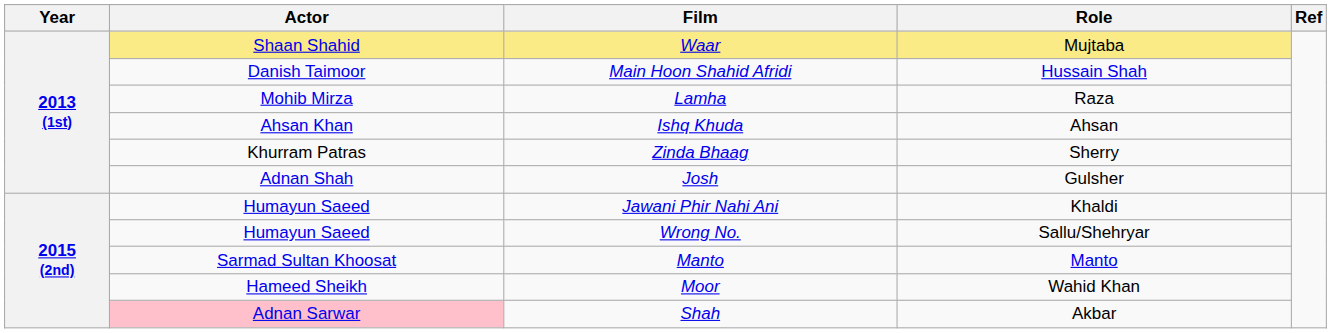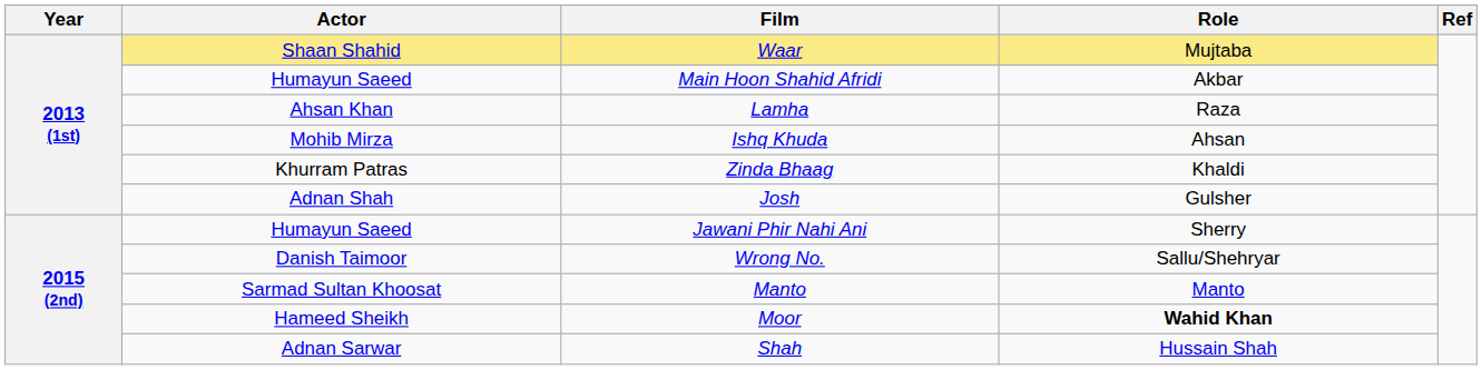 <table class="wikitable" style="text-align:center;">
 <tr style="background:#bebebe;">
 <th scope="col" style="width:8%;">Year</th>
 <th scope="col" style="width:30%;">Actor</th>
 <th scope="col" style="width:30%;">Film</th>
 <th scope="col" style="width:30%;">Role</th>
 <th scope="col" style="width:2%;">Ref</th>
 </tr>
 <tr>
 <th scope="row"  rowspan=6 style="text-align:center"><strong><a href='#'>2013</a></strong><br><small><a href='#'>(1st)</a></small></th>
 <td style="background:#FAEB86"><a href='#'>Shaan Shahid</a></td>
 <td style="background:#FAEB86"><em><a href='#'>Waar</a></em></td>
 <td style="background:#FAEB86">Mujtaba</td>
 <td rowspan=6></td>
 </tr>
 <tr>
-<td><a href='#'>Danish Taimoor</a></td>
+<td><a href='#'>Humayun Saeed</a></td>
 <td><em><a href='#'>Main Hoon Shahid Afridi</a></em></td>
-<td><a href='#'>Hussain Shah</a></td>
+<td>Akbar</td>
 </tr>
 <tr>
-<td><a href='#'>Mohib Mirza</a></td>
+<td><a href='#'>Ahsan Khan</a></td>
 <td><em><a href='#'>Lamha</a></em></td>
 <td>Raza</td>
 </tr>
 <tr>
-<td><a href='#'>Ahsan Khan</a></td>
+<td><a href='#'>Mohib Mirza</a></td>
 <td><em><a href='#'>Ishq Khuda</a></em></td>
 <td>Ahsan</td>
 </tr>
 <tr>
 <td>Khurram Patras</td>
 <td><em><a href='#'>Zinda Bhaag</a></em></td>
-<td>Sherry</td>
+<td>Khaldi</td>
 </tr>
 <tr>
 <td><a href='#'>Adnan Shah</a></td>
 <td><em><a href='#'>Josh</a></em></td>
 <td>Gulsher</td>
 </tr>
 <tr>
 <th scope="row"  rowspan=6 style="text-align:center"><strong><a href='#'>2015</a></strong><br><small><a href='#'>(2nd)</a></small></th>
 <td><a href='#'>Humayun Saeed</a></td>
 <td><em><a href='#'>Jawani Phir Nahi Ani</a></em></td>
-<td>Khaldi</td>
+<td>Sherry</td>
 <td rowspan=6></td>
 </tr>
 <tr>
-<td><a href='#'>Humayun Saeed</a></td>
+<td><a href='#'>Danish Taimoor</a></td>
 <td><em><a href='#'>Wrong No.</a></em></td>
 <td>Sallu/Shehryar</td>
 </tr>
 <tr>
 <td><a href='#'>Sarmad Sultan Khoosat</a></td>
 <td><em><a href='#'>Manto</a></em></td>
 <td><a href='#'>Manto</a></td>
 </tr>
 <tr>
 <td><a href='#'>Hameed Sheikh</a></td>
 <td><em><a href='#'>Moor</a></em></td>
-<td>Wahid Khan</td>
+<td><strong>Wahid Khan</strong></td>
 </tr>
 <tr>
-<td style="background: pink;"><a href='#'>Adnan Sarwar</a></td>
+<td><a href='#'>Adnan Sarwar</a></td>
 <td><em><a href='#'>Shah</a></em></td>
-<td>Akbar</td>
+<td><a href='#'>Hussain Shah</a></td>
 </tr>
 </table>
